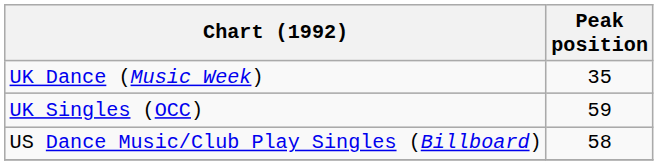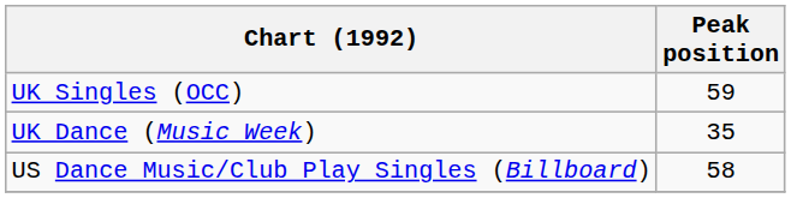 <table class="wikitable sortable">
 <tr>
 <th>Chart (1992)</th>
 <th>Peak<br>position</th>
 </tr>
 <tr>
+<td><a href='#'>UK Singles</a> (<a href='#'>OCC</a>)</td>
+<td align="center">59</td>
+</tr>
+<tr>
 <td><a href='#'>UK Dance</a> (<em><a href='#'>Music Week</a></em>)</td>
 <td align="center">35</td>
-</tr>
-<tr>
-<td><a href='#'>UK Singles</a> (<a href='#'>OCC</a>)</td>
-<td align="center">59</td>
 </tr>
 <tr>
 <td>US <a href='#'>Dance Music/Club Play Singles</a> (<em><a href='#'>Billboard</a></em>)</td>
 <td align="center">58</td>
 </tr>
 <tr>
 </tr>
 </table>
